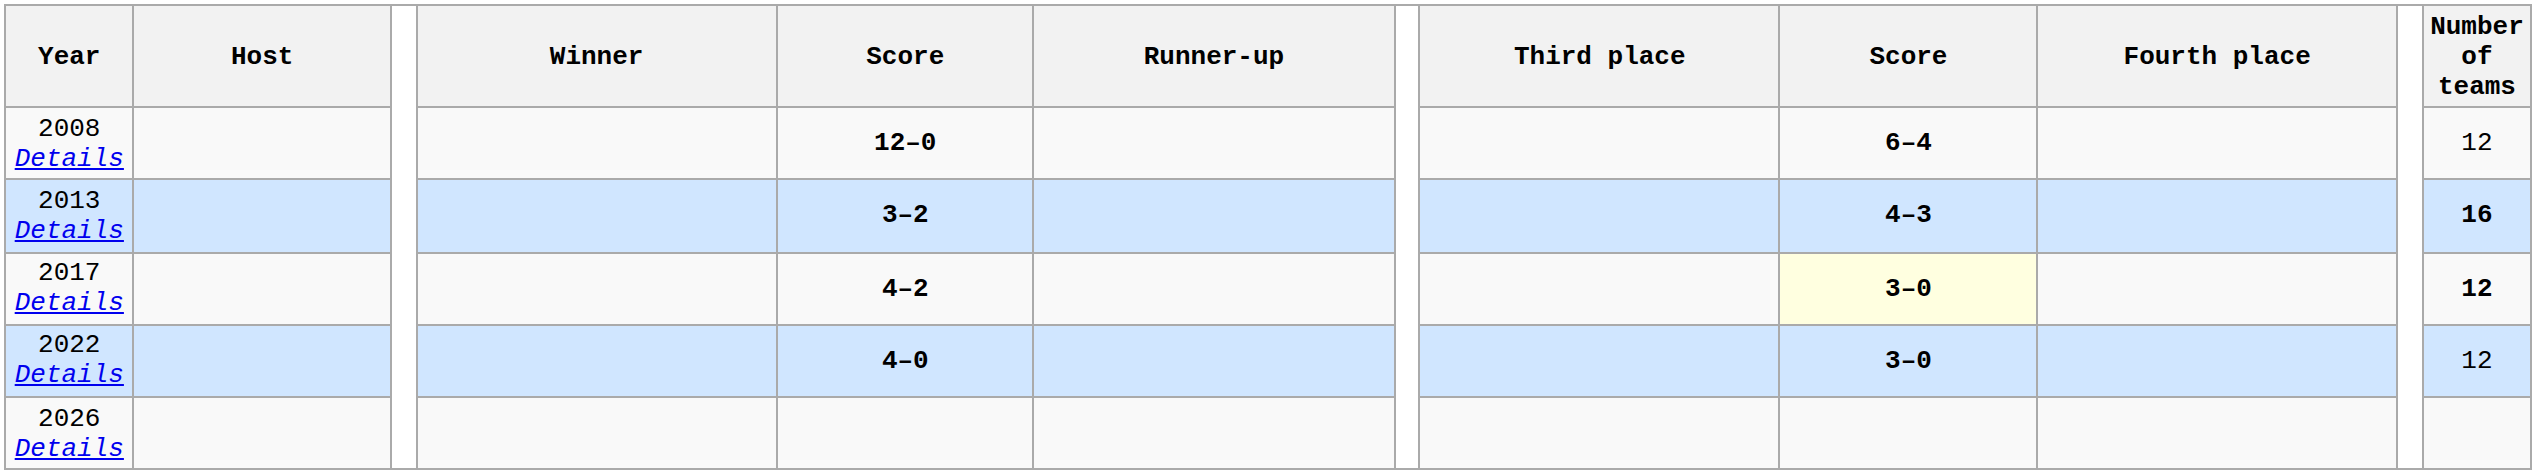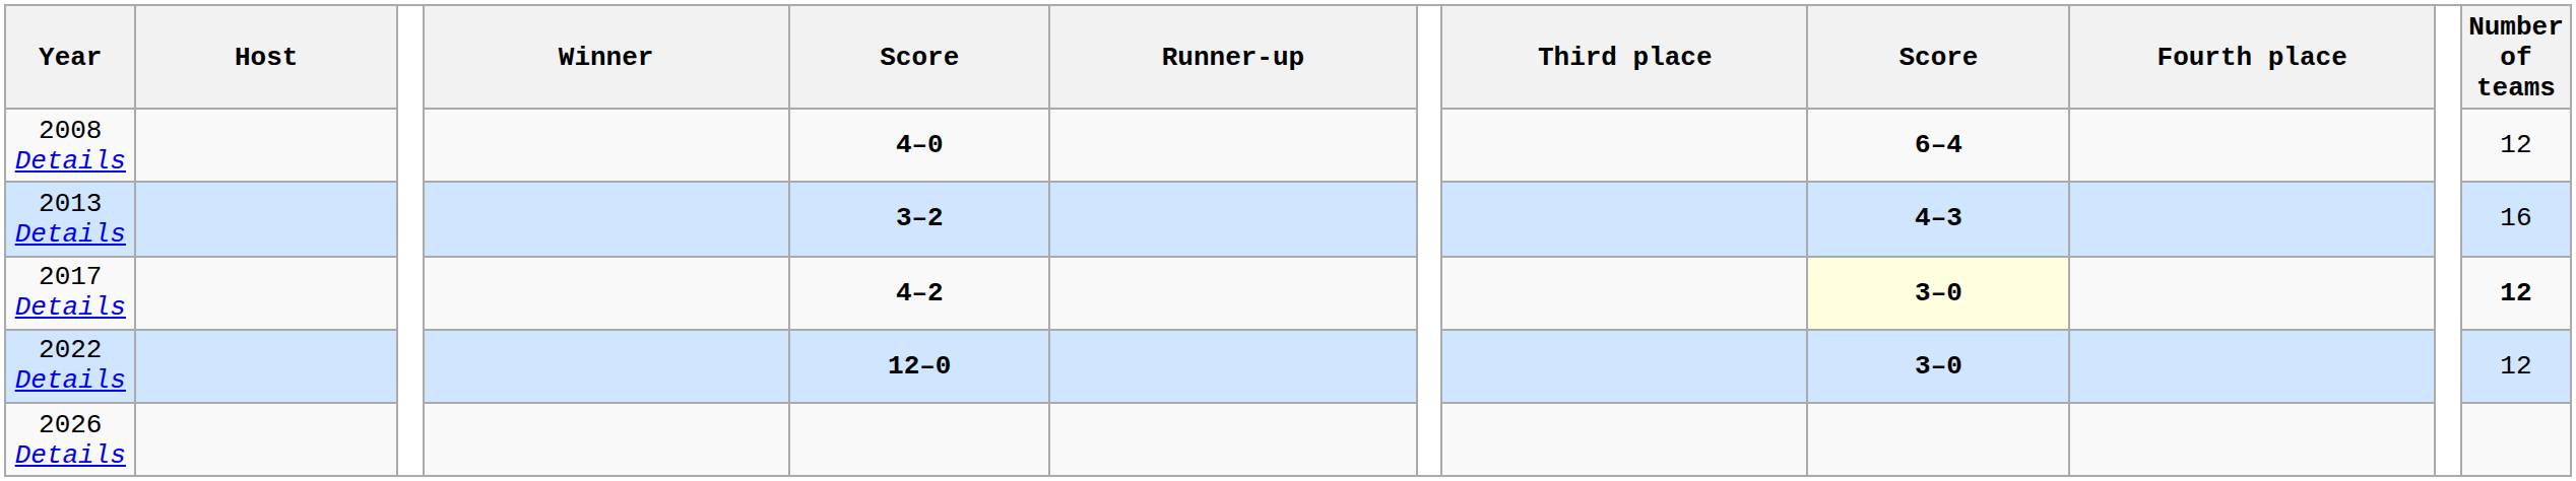 <table class="wikitable" style="text-align:center;width:100%">
 <tr>
 <th width=5%>Year</th>
 <th width=10%>Host</th>
 <th rowspan="6" style="width:1%;background:#fff"></th>
 <th width=14%>Winner</th>
 <th width=10%>Score</th>
 <th width=14%>Runner-up</th>
 <th rowspan="6" style="width:1%;background:#fff"></th>
 <th width=14%>Third place</th>
 <th width=10%>Score</th>
 <th width=14%>Fourth place</th>
 <th rowspan="6" style="width:1%;background:#fff"></th>
 <th width=4%>Number of teams</th>
 </tr>
 <tr>
 <td>2008<br> <em><a href='#'>Details</a></em></td>
 <td></td>
 <td><strong></strong></td>
-<td><strong>12–0</strong></td>
+<td><strong>4–0</strong></td>
 <td></td>
 <td></td>
 <td><strong>6–4</strong></td>
 <td></td>
 <td>12</td>
 </tr>
 <tr style="background:#D0E6FF">
 <td>2013<br> <em><a href='#'>Details</a></em></td>
 <td></td>
 <td><strong></strong></td>
 <td><strong>3–2</strong></td>
 <td></td>
 <td></td>
 <td><strong>4–3</strong></td>
 <td></td>
-<td><strong>16</strong></td>
+<td>16</td>
 </tr>
 <tr>
 <td>2017<br> <em><a href='#'>Details</a></em></td>
 <td></td>
 <td><strong></strong></td>
 <td><strong>4–2</strong></td>
 <td></td>
 <td></td>
 <td style="background: lightyellow;"><strong>3–0</strong></td>
 <td></td>
 <td><strong>12</strong></td>
 </tr>
 <tr style="background:#D0E6FF">
 <td>2022<br> <em><a href='#'>Details</a></em></td>
 <td></td>
 <td><strong></strong></td>
-<td><strong>4–0</strong></td>
+<td><strong>12–0</strong></td>
 <td></td>
 <td></td>
 <td><strong>3–0</strong></td>
 <td></td>
 <td>12</td>
 </tr>
 <tr>
 <td>2026<br> <em><a href='#'>Details</a></em></td>
 <td></td>
 <td></td>
 <td></td>
 <td></td>
 <td></td>
 <td></td>
 </tr>
 </table>
